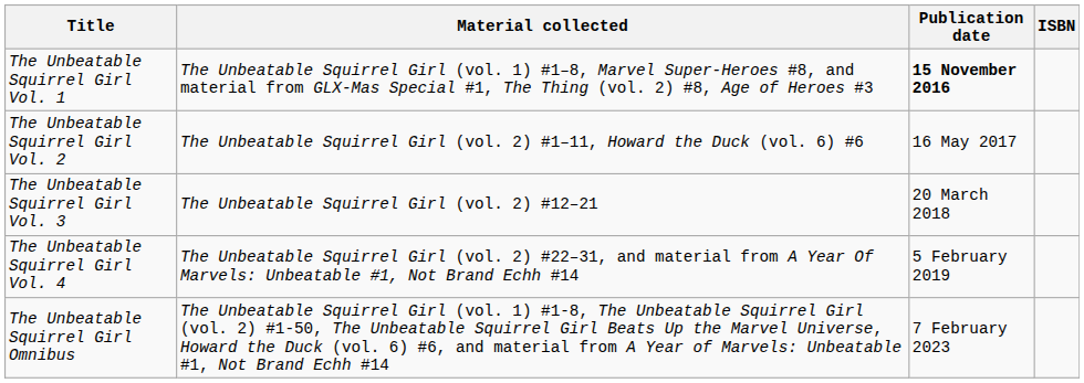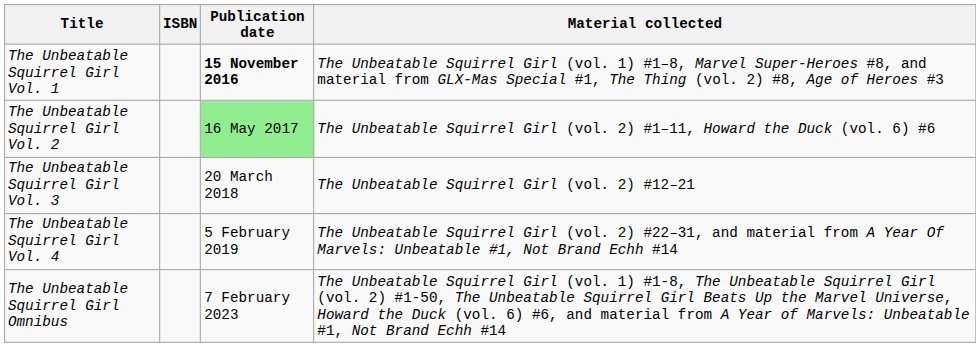 <table class="wikitable" style="width:100%;">
 <tr>
 <th>Title</th>
+<th>ISBN</th>
+<th>Publication date</th>
 <th>Material collected</th>
-<th>Publication date</th>
-<th>ISBN</th>
 </tr>
 <tr>
 <td><em>The Unbeatable Squirrel Girl Vol. 1</em></td>
+<td></td>
+<td><strong>15 November  2016</strong></td>
 <td><em>The Unbeatable Squirrel Girl</em> (vol. 1) #1–8, <em>Marvel Super-Heroes</em> #8, and material from <em>GLX-Mas Special</em> #1, <em>The Thing</em> (vol. 2) #8, <em>Age of Heroes</em> #3</td>
-<td><strong>15 November  2016</strong></td>
-<td></td>
 </tr>
 <tr>
 <td><em>The Unbeatable Squirrel Girl Vol. 2</em></td>
+<td></td>
+<td style="background: lightgreen;">16 May 2017</td>
 <td><em>The Unbeatable Squirrel Girl</em> (vol. 2) #1–11, <em>Howard the Duck</em> (vol. 6) #6</td>
-<td>16 May 2017</td>
-<td></td>
 </tr>
 <tr>
 <td><em>The Unbeatable Squirrel Girl Vol. 3</em></td>
+<td></td>
+<td>20 March 2018</td>
 <td><em>The Unbeatable Squirrel Girl</em> (vol. 2) #12–21</td>
-<td>20 March 2018</td>
-<td></td>
 </tr>
 <tr>
 <td><em>The Unbeatable Squirrel Girl Vol. 4</em></td>
+<td></td>
+<td>5 February 2019</td>
 <td><em>The Unbeatable Squirrel Girl</em> (vol. 2) #22–31, and material from <em>A Year Of Marvels: Unbeatable #1,</em> <em>Not Brand Echh</em> #14</td>
-<td>5 February 2019</td>
-<td></td>
 </tr>
 <tr>
 <td><em>The Unbeatable Squirrel Girl Omnibus</em></td>
+<td></td>
+<td>7 February 2023</td>
 <td><em>The Unbeatable Squirrel Girl</em> (vol. 1) #1-8, <em>The Unbeatable Squirrel Girl</em> (vol. 2) #1-50, <em>The Unbeatable Squirrel Girl Beats Up the Marvel Universe</em>, <em>Howard the Duck</em> (vol. 6) #6, and material from <em>A Year of Marvels: Unbeatable</em> #1, <em>Not Brand Echh</em> #14</td>
-<td>7 February 2023</td>
-<td></td>
 </tr>
 </table>
